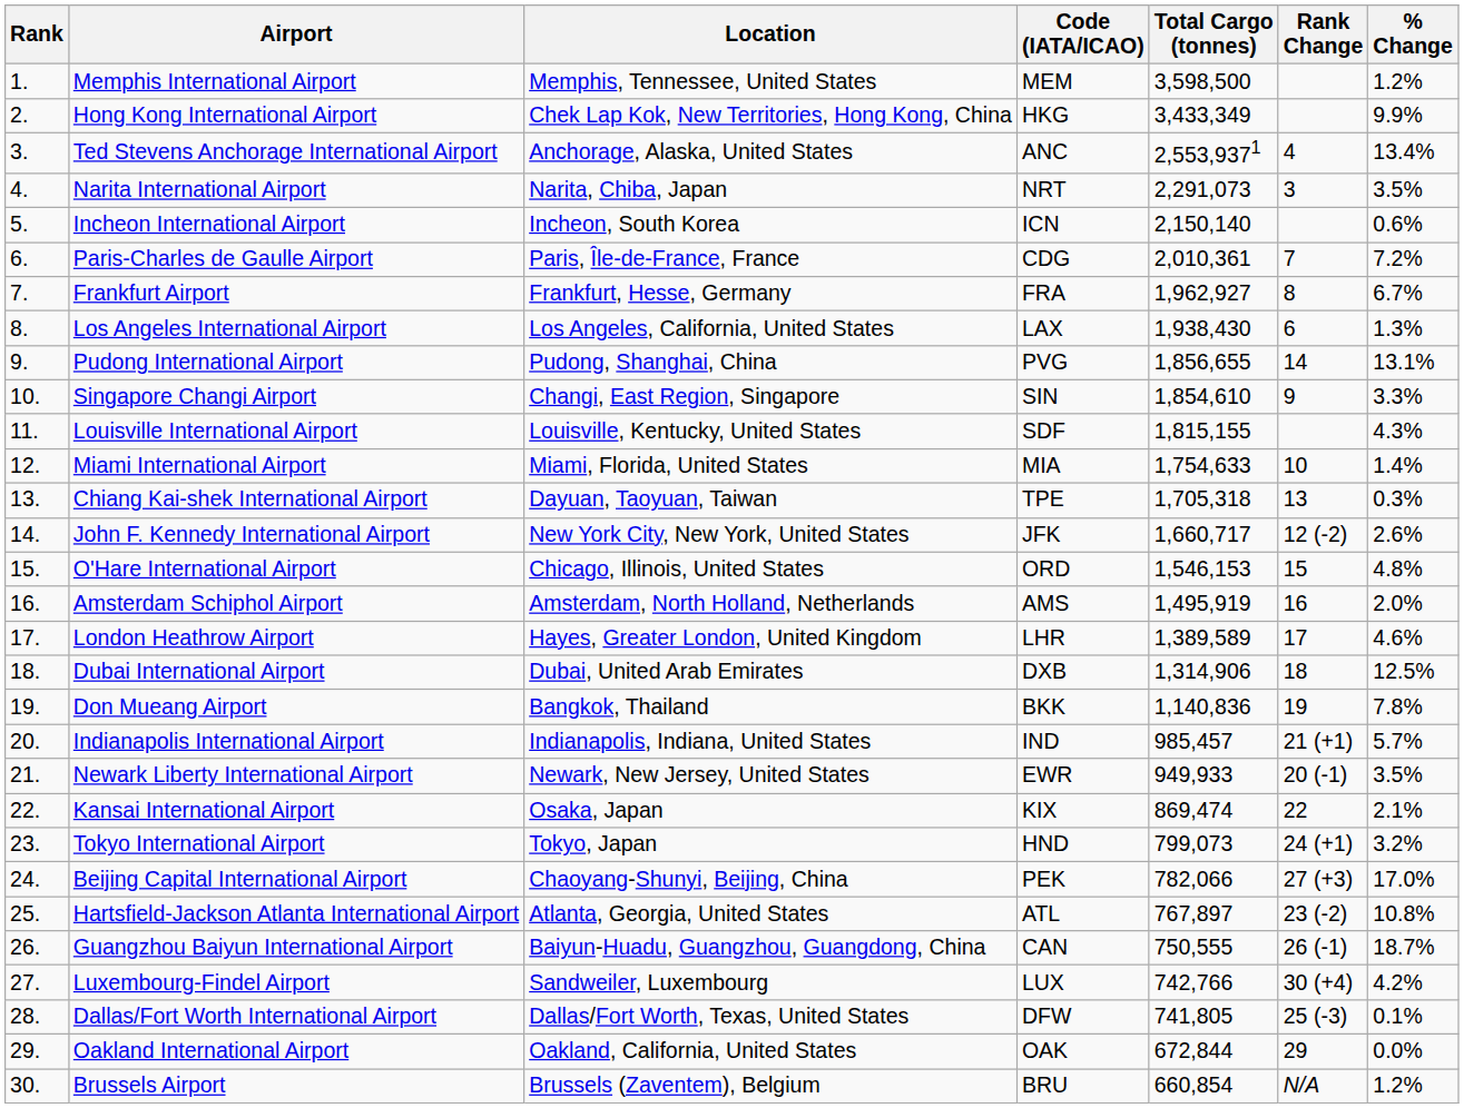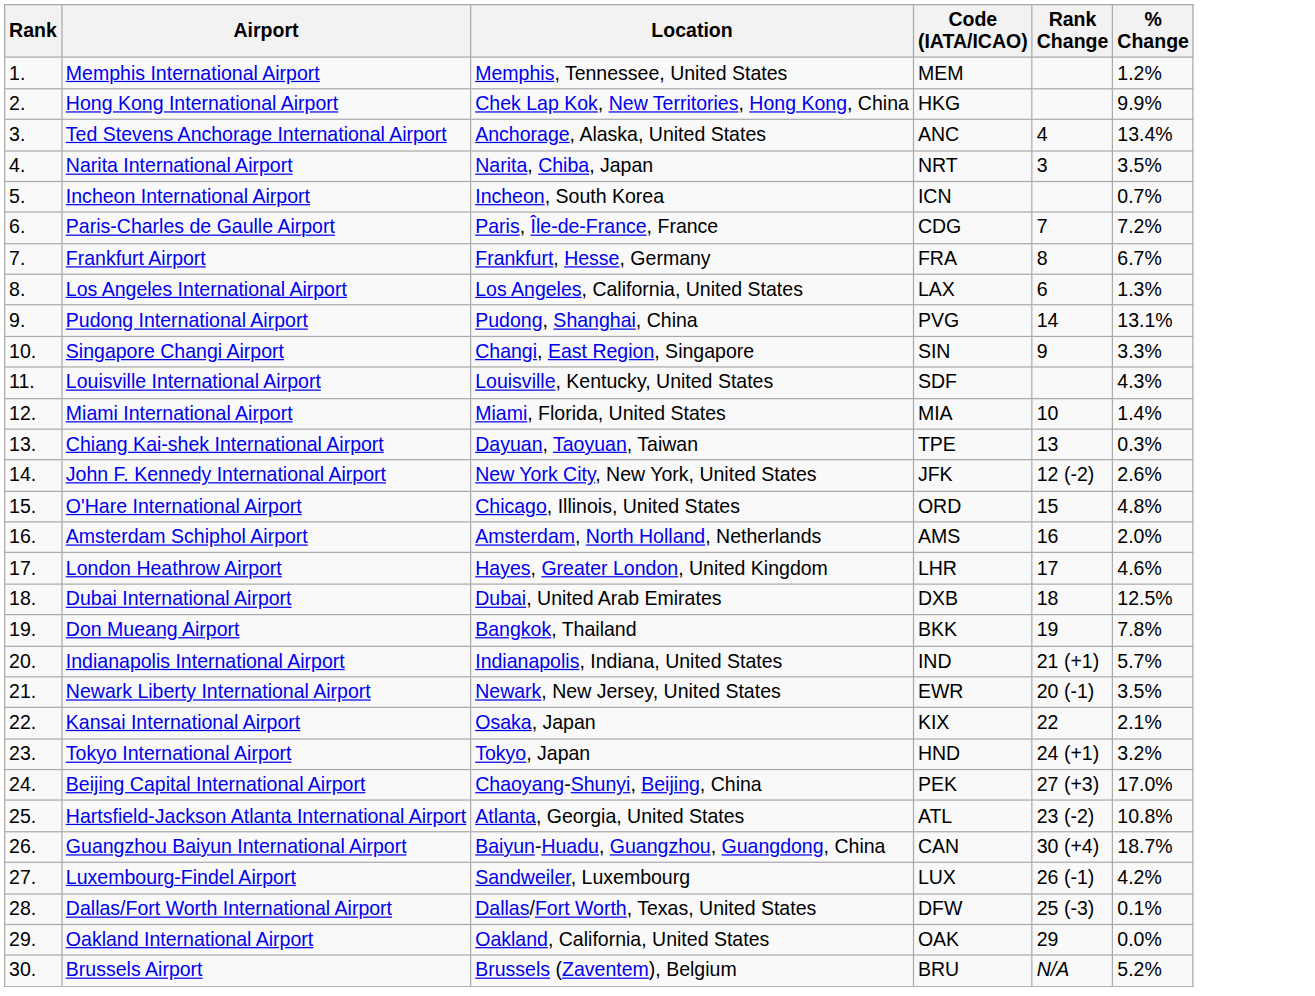 <table class="wikitable sortable">
 <tr style="background:lightgrey;">
 <th>Rank</th>
 <th>Airport</th>
 <th>Location</th>
 <th>Code<br>(IATA/ICAO)</th>
-<th>Total Cargo<br>(tonnes)</th>
 <th>Rank<br>Change</th>
 <th>%<br>Change</th>
 </tr>
 <tr>
 <td>1.</td>
 <td><a href='#'>Memphis International Airport</a></td>
 <td><a href='#'>Memphis</a>, Tennessee, United States</td>
 <td>MEM</td>
-<td>3,598,500</td>
 <td></td>
 <td>1.2%</td>
 </tr>
 <tr>
 <td>2.</td>
 <td><a href='#'>Hong Kong International Airport</a></td>
 <td><a href='#'>Chek Lap Kok</a>, <a href='#'>New Territories</a>, <a href='#'>Hong Kong</a>, China</td>
 <td>HKG</td>
-<td>3,433,349</td>
 <td></td>
 <td>9.9%</td>
 </tr>
 <tr>
 <td>3.</td>
 <td><a href='#'>Ted Stevens Anchorage International Airport</a></td>
 <td><a href='#'>Anchorage</a>, Alaska, United States</td>
 <td>ANC</td>
-<td>2,553,937<sup>1</sup></td>
 <td> 4</td>
 <td>13.4%</td>
 </tr>
 <tr>
 <td>4.</td>
 <td><a href='#'>Narita International Airport</a></td>
 <td><a href='#'>Narita</a>, <a href='#'>Chiba</a>, Japan</td>
 <td>NRT</td>
-<td>2,291,073</td>
 <td> 3</td>
 <td>3.5%</td>
 </tr>
 <tr>
 <td>5.</td>
 <td><a href='#'>Incheon International Airport</a></td>
 <td><a href='#'>Incheon</a>, South Korea</td>
 <td>ICN</td>
-<td>2,150,140</td>
 <td></td>
-<td>0.6%</td>
+<td>0.7%</td>
 </tr>
 <tr>
 <td>6.</td>
 <td><a href='#'>Paris-Charles de Gaulle Airport</a></td>
 <td><a href='#'>Paris</a>, <a href='#'>Île-de-France</a>, France</td>
 <td>CDG</td>
-<td>2,010,361</td>
 <td> 7</td>
 <td>7.2%</td>
 </tr>
 <tr>
 <td>7.</td>
 <td><a href='#'>Frankfurt Airport</a></td>
 <td><a href='#'>Frankfurt</a>, <a href='#'>Hesse</a>, Germany</td>
 <td>FRA</td>
-<td>1,962,927</td>
 <td> 8</td>
 <td>6.7%</td>
 </tr>
 <tr>
 <td>8.</td>
 <td><a href='#'>Los Angeles International Airport</a></td>
 <td><a href='#'>Los Angeles</a>, California, United States</td>
 <td>LAX</td>
-<td>1,938,430</td>
 <td> 6</td>
 <td>1.3%</td>
 </tr>
 <tr>
 <td>9.</td>
 <td><a href='#'>Pudong International Airport</a></td>
 <td><a href='#'>Pudong</a>, <a href='#'>Shanghai</a>, China</td>
 <td>PVG</td>
-<td>1,856,655</td>
 <td> 14</td>
 <td>13.1%</td>
 </tr>
 <tr>
 <td>10.</td>
 <td><a href='#'>Singapore Changi Airport</a></td>
 <td><a href='#'>Changi</a>, <a href='#'>East Region</a>, Singapore</td>
 <td>SIN</td>
-<td>1,854,610</td>
 <td> 9</td>
 <td>3.3%</td>
 </tr>
 <tr>
 <td>11.</td>
 <td><a href='#'>Louisville International Airport</a></td>
 <td><a href='#'>Louisville</a>, Kentucky, United States</td>
 <td>SDF</td>
-<td>1,815,155</td>
 <td></td>
 <td>4.3%</td>
 </tr>
 <tr>
 <td>12.</td>
 <td><a href='#'>Miami International Airport</a></td>
 <td><a href='#'>Miami</a>, Florida, United States</td>
 <td>MIA</td>
-<td>1,754,633</td>
 <td> 10</td>
 <td>1.4%</td>
 </tr>
 <tr>
 <td>13.</td>
 <td><a href='#'>Chiang Kai-shek International Airport</a></td>
 <td><a href='#'>Dayuan</a>, <a href='#'>Taoyuan</a>, Taiwan</td>
 <td>TPE</td>
-<td>1,705,318</td>
 <td>13</td>
 <td>0.3%</td>
 </tr>
 <tr>
 <td>14.</td>
 <td><a href='#'>John F. Kennedy International Airport</a></td>
 <td><a href='#'>New York City</a>, New York, United States</td>
 <td>JFK</td>
-<td>1,660,717</td>
 <td>12 (-2)</td>
 <td>2.6%</td>
 </tr>
 <tr>
 <td>15.</td>
 <td><a href='#'>O'Hare International Airport</a></td>
 <td><a href='#'>Chicago</a>, Illinois, United States</td>
 <td>ORD</td>
-<td>1,546,153</td>
 <td>15</td>
 <td>4.8%</td>
 </tr>
 <tr>
 <td>16.</td>
 <td><a href='#'>Amsterdam Schiphol Airport</a></td>
 <td><a href='#'>Amsterdam</a>, <a href='#'>North Holland</a>, Netherlands</td>
 <td>AMS</td>
-<td>1,495,919</td>
 <td>16</td>
 <td>2.0%</td>
 </tr>
 <tr>
 <td>17.</td>
 <td><a href='#'>London Heathrow Airport</a></td>
 <td><a href='#'>Hayes</a>, <a href='#'>Greater London</a>, United Kingdom</td>
 <td>LHR</td>
-<td>1,389,589</td>
 <td>17</td>
 <td>4.6%</td>
 </tr>
 <tr>
 <td>18.</td>
 <td><a href='#'>Dubai International Airport</a></td>
 <td><a href='#'>Dubai</a>, United Arab Emirates</td>
 <td>DXB</td>
-<td>1,314,906</td>
 <td>18</td>
 <td>12.5%</td>
 </tr>
 <tr>
 <td>19.</td>
 <td><a href='#'>Don Mueang Airport</a></td>
 <td><a href='#'>Bangkok</a>, Thailand</td>
 <td>BKK</td>
-<td>1,140,836</td>
 <td>19</td>
 <td>7.8%</td>
 </tr>
 <tr>
 <td>20.</td>
 <td><a href='#'>Indianapolis International Airport</a></td>
 <td><a href='#'>Indianapolis</a>, Indiana, United States</td>
 <td>IND</td>
-<td>985,457</td>
 <td>21 (+1)</td>
 <td>5.7%</td>
 </tr>
 <tr>
 <td>21.</td>
 <td><a href='#'>Newark Liberty International Airport</a></td>
 <td><a href='#'>Newark</a>, New Jersey, United States</td>
 <td>EWR</td>
-<td>949,933</td>
 <td>20 (-1)</td>
 <td>3.5%</td>
 </tr>
 <tr>
 <td>22.</td>
 <td><a href='#'>Kansai International Airport</a></td>
 <td><a href='#'>Osaka</a>, Japan</td>
 <td>KIX</td>
-<td>869,474</td>
 <td>22</td>
 <td>2.1%</td>
 </tr>
 <tr>
 <td>23.</td>
 <td><a href='#'>Tokyo International Airport</a></td>
 <td><a href='#'>Tokyo</a>, Japan</td>
 <td>HND</td>
-<td>799,073</td>
 <td>24 (+1)</td>
 <td>3.2%</td>
 </tr>
 <tr>
 <td>24.</td>
 <td><a href='#'>Beijing Capital International Airport</a></td>
 <td><a href='#'>Chaoyang</a>-<a href='#'>Shunyi</a>, <a href='#'>Beijing</a>, China</td>
 <td>PEK</td>
-<td>782,066</td>
 <td>27 (+3)</td>
 <td>17.0%</td>
 </tr>
 <tr>
 <td>25.</td>
 <td><a href='#'>Hartsfield-Jackson Atlanta International Airport</a></td>
 <td><a href='#'>Atlanta</a>, Georgia, United States</td>
 <td>ATL</td>
-<td>767,897</td>
 <td>23 (-2)</td>
 <td>10.8%</td>
 </tr>
 <tr>
 <td>26.</td>
 <td><a href='#'>Guangzhou Baiyun International Airport</a></td>
 <td><a href='#'>Baiyun</a>-<a href='#'>Huadu</a>, <a href='#'>Guangzhou</a>, <a href='#'>Guangdong</a>, China</td>
 <td>CAN</td>
-<td>750,555</td>
-<td>26 (-1)</td>
+<td>30 (+4)</td>
 <td>18.7%</td>
 </tr>
 <tr>
 <td>27.</td>
 <td><a href='#'>Luxembourg-Findel Airport</a></td>
 <td><a href='#'>Sandweiler</a>, Luxembourg</td>
 <td>LUX</td>
-<td>742,766</td>
-<td>30 (+4)</td>
+<td>26 (-1)</td>
 <td>4.2%</td>
 </tr>
 <tr>
 <td>28.</td>
 <td><a href='#'>Dallas/Fort Worth International Airport</a></td>
 <td><a href='#'>Dallas</a>/<a href='#'>Fort Worth</a>, Texas, United States</td>
 <td>DFW</td>
-<td>741,805</td>
 <td>25 (-3)</td>
 <td>0.1%</td>
 </tr>
 <tr>
 <td>29.</td>
 <td><a href='#'>Oakland International Airport</a></td>
 <td><a href='#'>Oakland</a>, California, United States</td>
 <td>OAK</td>
-<td>672,844</td>
 <td>29</td>
 <td>0.0%</td>
 </tr>
 <tr>
 <td>30.</td>
 <td><a href='#'>Brussels Airport</a></td>
 <td><a href='#'>Brussels</a> (<a href='#'>Zaventem</a>), Belgium</td>
 <td>BRU</td>
-<td>660,854</td>
 <td><em>N/A</em></td>
-<td>1.2%</td>
+<td>5.2%</td>
 </tr>
 </table>
